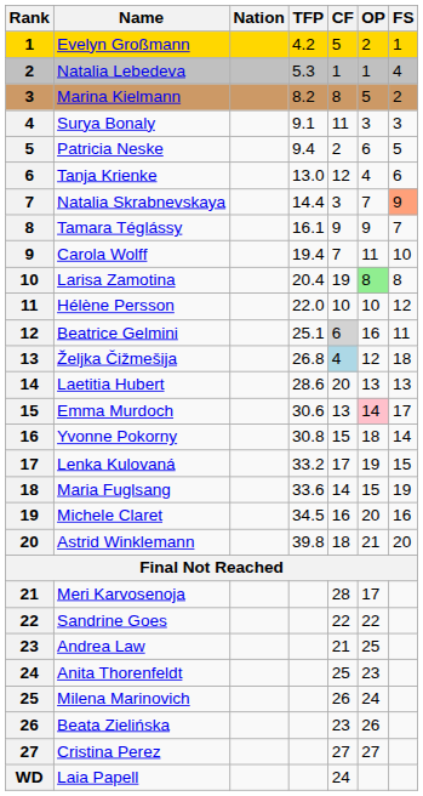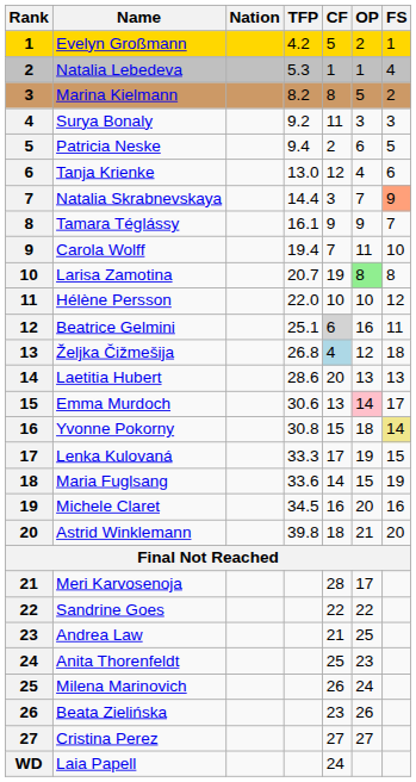 <table class="wikitable">
 <tr>
 <th>Rank</th>
 <th>Name</th>
 <th>Nation</th>
 <th>TFP</th>
 <th>CF</th>
 <th>OP</th>
 <th>FS</th>
 </tr>
 <tr bgcolor="gold">
 <td align="center"><strong>1</strong></td>
 <td><a href='#'>Evelyn Großmann</a></td>
 <td></td>
 <td>4.2</td>
 <td>5</td>
 <td>2</td>
 <td>1</td>
 </tr>
 <tr bgcolor="silver">
 <td align="center"><strong>2</strong></td>
 <td><a href='#'>Natalia Lebedeva</a></td>
 <td></td>
 <td>5.3</td>
 <td>1</td>
 <td>1</td>
 <td>4</td>
 </tr>
 <tr bgcolor="cc9966">
 <td align="center"><strong>3</strong></td>
 <td><a href='#'>Marina Kielmann</a></td>
 <td></td>
 <td>8.2</td>
 <td>8</td>
 <td>5</td>
 <td>2</td>
 </tr>
 <tr>
 <th>4</th>
 <td><a href='#'>Surya Bonaly</a></td>
 <td></td>
-<td>9.1</td>
+<td>9.2</td>
 <td>11</td>
 <td>3</td>
 <td>3</td>
 </tr>
 <tr>
 <th>5</th>
 <td><a href='#'>Patricia Neske</a></td>
 <td></td>
 <td>9.4</td>
 <td>2</td>
 <td>6</td>
 <td>5</td>
 </tr>
 <tr>
 <th>6</th>
 <td><a href='#'>Tanja Krienke</a></td>
 <td></td>
 <td>13.0</td>
 <td>12</td>
 <td>4</td>
 <td>6</td>
 </tr>
 <tr>
 <th>7</th>
 <td><a href='#'>Natalia Skrabnevskaya</a></td>
 <td></td>
 <td>14.4</td>
 <td>3</td>
 <td>7</td>
 <td style="background: lightsalmon;">9</td>
 </tr>
 <tr>
 <th>8</th>
 <td><a href='#'>Tamara Téglássy</a></td>
 <td></td>
 <td>16.1</td>
 <td>9</td>
 <td>9</td>
 <td>7</td>
 </tr>
 <tr>
 <th>9</th>
 <td><a href='#'>Carola Wolff</a></td>
 <td></td>
 <td>19.4</td>
 <td>7</td>
 <td>11</td>
 <td>10</td>
 </tr>
 <tr>
 <th>10</th>
 <td><a href='#'>Larisa Zamotina</a></td>
 <td></td>
-<td>20.4</td>
+<td>20.7</td>
 <td>19</td>
 <td style="background: lightgreen;">8</td>
 <td>8</td>
 </tr>
 <tr>
 <th>11</th>
 <td><a href='#'>Hélène Persson</a></td>
 <td></td>
 <td>22.0</td>
 <td>10</td>
 <td>10</td>
 <td>12</td>
 </tr>
 <tr>
 <th>12</th>
 <td><a href='#'>Beatrice Gelmini</a></td>
 <td></td>
 <td>25.1</td>
 <td style="background: lightgrey;">6</td>
 <td>16</td>
 <td>11</td>
 </tr>
 <tr>
 <th>13</th>
 <td><a href='#'>Željka Čižmešija</a></td>
 <td></td>
 <td>26.8</td>
 <td style="background: lightblue;">4</td>
 <td>12</td>
 <td>18</td>
 </tr>
 <tr>
 <th>14</th>
 <td><a href='#'>Laetitia Hubert</a></td>
 <td></td>
 <td>28.6</td>
 <td>20</td>
 <td>13</td>
 <td>13</td>
 </tr>
 <tr>
 <th>15</th>
 <td><a href='#'>Emma Murdoch</a></td>
 <td></td>
 <td>30.6</td>
 <td>13</td>
 <td style="background: pink;">14</td>
 <td>17</td>
 </tr>
 <tr>
 <th>16</th>
 <td><a href='#'>Yvonne Pokorny</a></td>
 <td></td>
 <td>30.8</td>
 <td>15</td>
 <td>18</td>
-<td>14</td>
+<td style="background: khaki;">14</td>
 </tr>
 <tr>
 <th>17</th>
 <td><a href='#'>Lenka Kulovaná</a></td>
 <td></td>
-<td>33.2</td>
+<td>33.3</td>
 <td>17</td>
 <td>19</td>
 <td>15</td>
 </tr>
 <tr>
 <th>18</th>
 <td><a href='#'>Maria Fuglsang</a></td>
 <td></td>
 <td>33.6</td>
 <td>14</td>
 <td>15</td>
 <td>19</td>
 </tr>
 <tr>
 <th>19</th>
 <td><a href='#'>Michele Claret</a></td>
 <td></td>
 <td>34.5</td>
 <td>16</td>
 <td>20</td>
 <td>16</td>
 </tr>
 <tr>
 <th>20</th>
 <td><a href='#'>Astrid Winklemann</a></td>
 <td></td>
 <td>39.8</td>
 <td>18</td>
 <td>21</td>
 <td>20</td>
 </tr>
 <tr>
 <th colspan=7>Final Not Reached</th>
 </tr>
 <tr>
 <th>21</th>
 <td><a href='#'>Meri Karvosenoja</a></td>
 <td></td>
 <td></td>
 <td>28</td>
 <td>17</td>
 <td></td>
 </tr>
 <tr>
 <th>22</th>
 <td><a href='#'>Sandrine Goes</a></td>
 <td></td>
 <td></td>
 <td>22</td>
 <td>22</td>
 <td></td>
 </tr>
 <tr>
 <th>23</th>
 <td><a href='#'>Andrea Law</a></td>
 <td></td>
 <td></td>
 <td>21</td>
 <td>25</td>
 <td></td>
 </tr>
 <tr>
 <th>24</th>
 <td><a href='#'>Anita Thorenfeldt</a></td>
 <td></td>
 <td></td>
 <td>25</td>
 <td>23</td>
 <td></td>
 </tr>
 <tr>
 <th>25</th>
 <td><a href='#'>Milena Marinovich</a></td>
 <td></td>
 <td></td>
 <td>26</td>
 <td>24</td>
 <td></td>
 </tr>
 <tr>
 <th>26</th>
 <td><a href='#'>Beata Zielińska</a></td>
 <td></td>
 <td></td>
 <td>23</td>
 <td>26</td>
 <td></td>
 </tr>
 <tr>
 <th>27</th>
 <td><a href='#'>Cristina Perez</a></td>
 <td></td>
 <td></td>
 <td>27</td>
 <td>27</td>
 <td></td>
 </tr>
 <tr>
 <th>WD</th>
 <td><a href='#'>Laia Papell</a></td>
 <td></td>
 <td></td>
 <td>24</td>
 <td></td>
 <td></td>
 </tr>
 </table>
